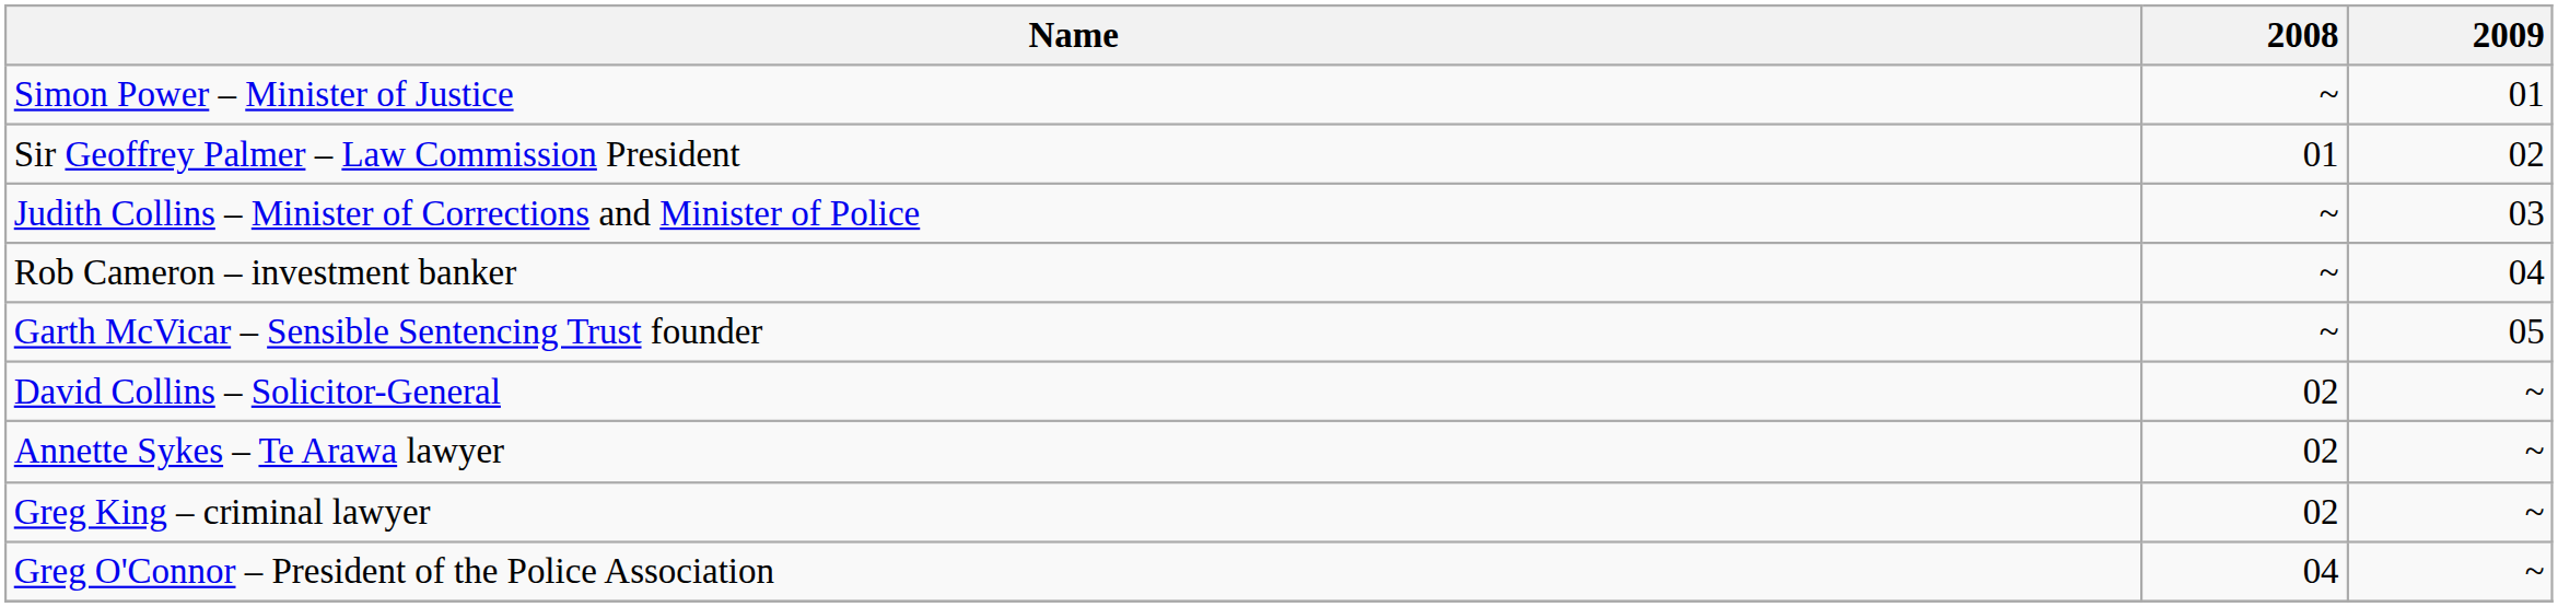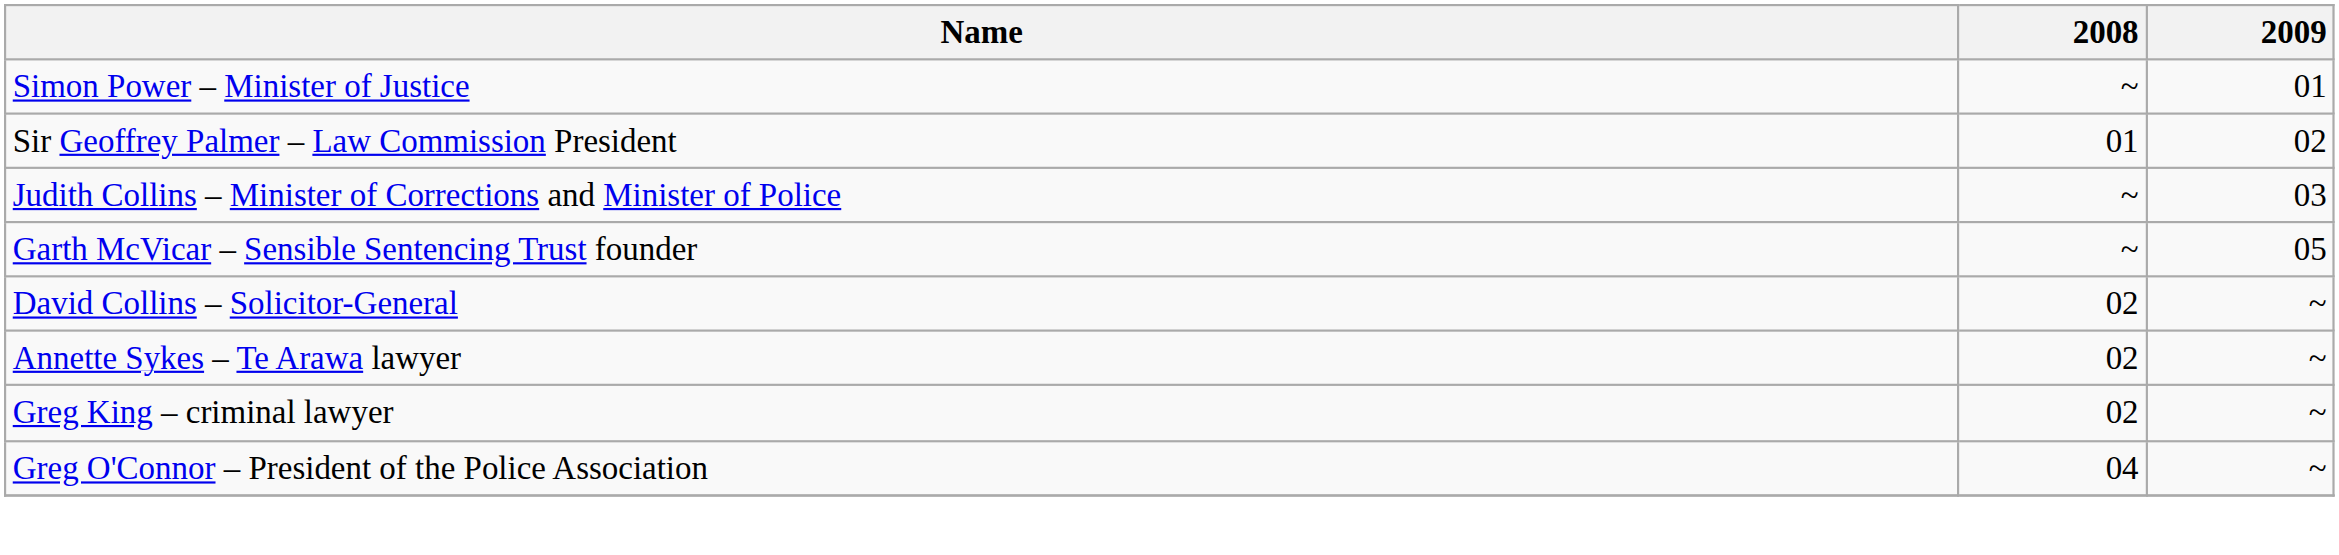 <table class="wikitable sortable" width="85%" style="font-size:95%;">
 <tr>
 <th>Name</th>
 <th style="text-align: right;">2008</th>
 <th style="text-align: right;">2009</th>
 </tr>
 <tr>
 <td><a href='#'>Simon Power</a> – <a href='#'>Minister of Justice</a></td>
 <td style="text-align: right;">~</td>
 <td style="text-align: right;">01</td>
 </tr>
 <tr>
 <td>Sir <a href='#'>Geoffrey Palmer</a> – <a href='#'>Law Commission</a> President</td>
 <td style="text-align: right;">01</td>
 <td style="text-align: right;">02</td>
 </tr>
 <tr>
 <td><a href='#'>Judith Collins</a> – <a href='#'>Minister of Corrections</a> and <a href='#'>Minister of Police</a></td>
 <td style="text-align: right;">~</td>
 <td style="text-align: right;">03</td>
-</tr>
-<tr>
-<td>Rob Cameron – investment banker</td>
-<td style="text-align: right;">~</td>
-<td style="text-align: right;">04</td>
 </tr>
 <tr>
 <td><a href='#'>Garth McVicar</a> – <a href='#'>Sensible Sentencing Trust</a> founder</td>
 <td style="text-align: right;">~</td>
 <td style="text-align: right;">05</td>
 </tr>
 <tr>
 <td><a href='#'>David Collins</a> – <a href='#'>Solicitor-General</a></td>
 <td style="text-align: right;">02</td>
 <td style="text-align: right;">~</td>
 </tr>
 <tr>
 <td><a href='#'>Annette Sykes</a> – <a href='#'>Te Arawa</a> lawyer</td>
 <td style="text-align: right;">02</td>
 <td style="text-align: right;">~</td>
 </tr>
 <tr>
 <td><a href='#'>Greg King</a> – criminal lawyer</td>
 <td style="text-align: right;">02</td>
 <td style="text-align: right;">~</td>
 </tr>
 <tr>
 <td><a href='#'>Greg O'Connor</a> – President of the Police Association</td>
 <td style="text-align: right;">04</td>
 <td style="text-align: right;">~</td>
 </tr>
 <tr>
 </tr>
 </table>
